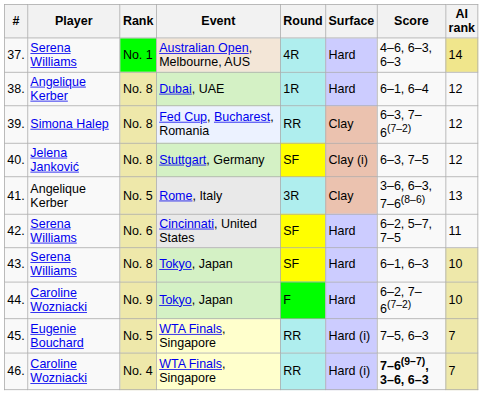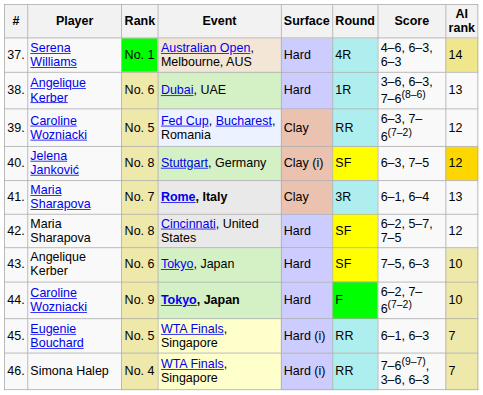 <table class="wikitable sortable">
 <tr>
 <th width=15>#</th>
 <th width=175>Player</th>
 <th width=30>Rank</th>
 <th width=270>Event</th>
+<th width=50>Surface</th>
 <th width=40>Round</th>
-<th width=50>Surface</th>
 <th width=140>Score</th>
 <th width=15><strong>AI rank</strong></th>
 </tr>
 <tr>
 <td>37.</td>
 <td> <a href='#'>Serena Williams</a></td>
 <td bgcolor=lime>No. 1</td>
 <td bgcolor=F3E6D7><a href='#'>Australian Open</a>, Melbourne, AUS</td>
+<td bgcolor=CCCCFF>Hard</td>
 <td bgcolor=afeeee>4R</td>
-<td bgcolor=CCCCFF>Hard</td>
 <td>4–6, 6–3, 6–3</td>
 <td style="background: khaki;">14</td>
 </tr>
 <tr>
 <td>38.</td>
 <td> <a href='#'>Angelique Kerber</a></td>
-<td bgcolor=EEE8AA>No. 8</td>
+<td bgcolor=EEE8AA>No. 6</td>
 <td bgcolor=D4F1C5><a href='#'>Dubai</a>, UAE</td>
+<td bgcolor=CCCCFF>Hard</td>
 <td bgcolor=afeeee>1R</td>
-<td bgcolor=CCCCFF>Hard</td>
-<td>6–1, 6–4</td>
-<td>12</td>
+<td>3–6, 6–3, 7–6<sup>(8–6)</sup></td>
+<td>13</td>
 </tr>
 <tr>
 <td>39.</td>
-<td> <a href='#'>Simona Halep</a></td>
-<td bgcolor=EEE8AA>No. 8</td>
+<td> <a href='#'>Caroline Wozniacki</a></td>
+<td bgcolor=EEE8AA>No. 5</td>
 <td bgcolor=ECF2FF><a href='#'>Fed Cup</a>, <a href='#'>Bucharest</a>, Romania</td>
+<td bgcolor=EBC2AF>Clay</td>
 <td bgcolor=afeeee>RR</td>
-<td bgcolor=EBC2AF>Clay</td>
 <td>6–3, 7–6<sup>(7–2)</sup></td>
 <td>12</td>
 </tr>
 <tr>
 <td>40.</td>
 <td> <a href='#'>Jelena Janković</a></td>
 <td bgcolor=EEE8AA>No. 8</td>
 <td bgcolor=D4F1C5><a href='#'>Stuttgart</a>, Germany</td>
+<td bgcolor=EBC2AF>Clay (i)</td>
 <td bgcolor=yellow>SF</td>
-<td bgcolor=EBC2AF>Clay (i)</td>
 <td>6–3, 7–5</td>
-<td>12</td>
+<td style="background: gold;">12</td>
 </tr>
 <tr>
 <td>41.</td>
-<td> Angelique Kerber</td>
-<td bgcolor=EEE8AA>No. 5</td>
-<td bgcolor=E9E9E9><a href='#'>Rome</a>, Italy</td>
+<td> <a href='#'>Maria Sharapova</a></td>
+<td bgcolor=EEE8AA>No. 7</td>
+<td bgcolor=E9E9E9><strong><a href='#'>Rome</a>, Italy</strong></td>
+<td bgcolor=EBC2AF>Clay</td>
 <td bgcolor=afeeee>3R</td>
-<td bgcolor=EBC2AF>Clay</td>
-<td>3–6, 6–3, 7–6<sup>(8–6)</sup></td>
+<td>6–1, 6–4</td>
 <td>13</td>
 </tr>
 <tr>
 <td>42.</td>
-<td> <a href='#'>Serena Williams</a></td>
-<td bgcolor=EEE8AA>No. 6</td>
+<td> Maria Sharapova</td>
+<td bgcolor=EEE8AA>No. 8</td>
 <td bgcolor=E9E9E9><a href='#'>Cincinnati</a>, United States</td>
+<td bgcolor=CCCCFF>Hard</td>
 <td bgcolor=yellow>SF</td>
-<td bgcolor=CCCCFF>Hard</td>
 <td>6–2, 5–7, 7–5</td>
-<td>11</td>
+<td>12</td>
 </tr>
 <tr>
 <td>43.</td>
-<td> <a href='#'>Serena Williams</a></td>
-<td bgcolor=EEE8AA>No. 8</td>
+<td> Angelique Kerber</td>
+<td bgcolor=EEE8AA>No. 6</td>
 <td bgcolor=D4F1C5><a href='#'>Tokyo</a>, Japan</td>
+<td bgcolor=CCCCFF>Hard</td>
 <td bgcolor=yellow>SF</td>
-<td bgcolor=CCCCFF>Hard</td>
-<td>6–1, 6–3</td>
+<td>7–5, 6–3</td>
 <td bgcolor=EEE8AA>10</td>
 </tr>
 <tr>
 <td>44.</td>
 <td> <a href='#'>Caroline Wozniacki</a></td>
 <td bgcolor=EEE8AA>No. 9</td>
-<td bgcolor=D4F1C5><a href='#'>Tokyo</a>, Japan</td>
+<td bgcolor=D4F1C5><strong><a href='#'>Tokyo</a>, Japan</strong></td>
+<td bgcolor=CCCCFF>Hard</td>
 <td bgcolor=lime>F</td>
-<td bgcolor=CCCCFF>Hard</td>
 <td>6–2, 7–6<sup>(7–2)</sup></td>
 <td bgcolor=EEE8AA>10</td>
 </tr>
 <tr>
 <td>45.</td>
 <td> <a href='#'>Eugenie Bouchard</a></td>
 <td bgcolor=EEE8AA>No. 5</td>
 <td bgcolor=FFFFCC><a href='#'>WTA Finals</a>, Singapore</td>
+<td bgcolor=CCCCFF>Hard (i)</td>
 <td bgcolor=afeeee>RR</td>
-<td bgcolor=CCCCFF>Hard (i)</td>
-<td>7–5, 6–3</td>
+<td>6–1, 6–3</td>
 <td bgcolor=EEE8AA>7</td>
 </tr>
 <tr>
 <td>46.</td>
-<td> <a href='#'>Caroline Wozniacki</a></td>
+<td> Simona Halep</td>
 <td bgcolor=EEE8AA>No. 4</td>
 <td bgcolor=FFFFCC><a href='#'>WTA Finals</a>, Singapore</td>
+<td bgcolor=CCCCFF>Hard (i)</td>
 <td bgcolor=afeeee>RR</td>
-<td bgcolor=CCCCFF>Hard (i)</td>
-<td><strong>7–6<sup>(9–7)</sup>, 3–6, 6–3</strong></td>
+<td>7–6<sup>(9–7)</sup>, 3–6, 6–3</td>
 <td bgcolor=EEE8AA>7</td>
 </tr>
 </table>
